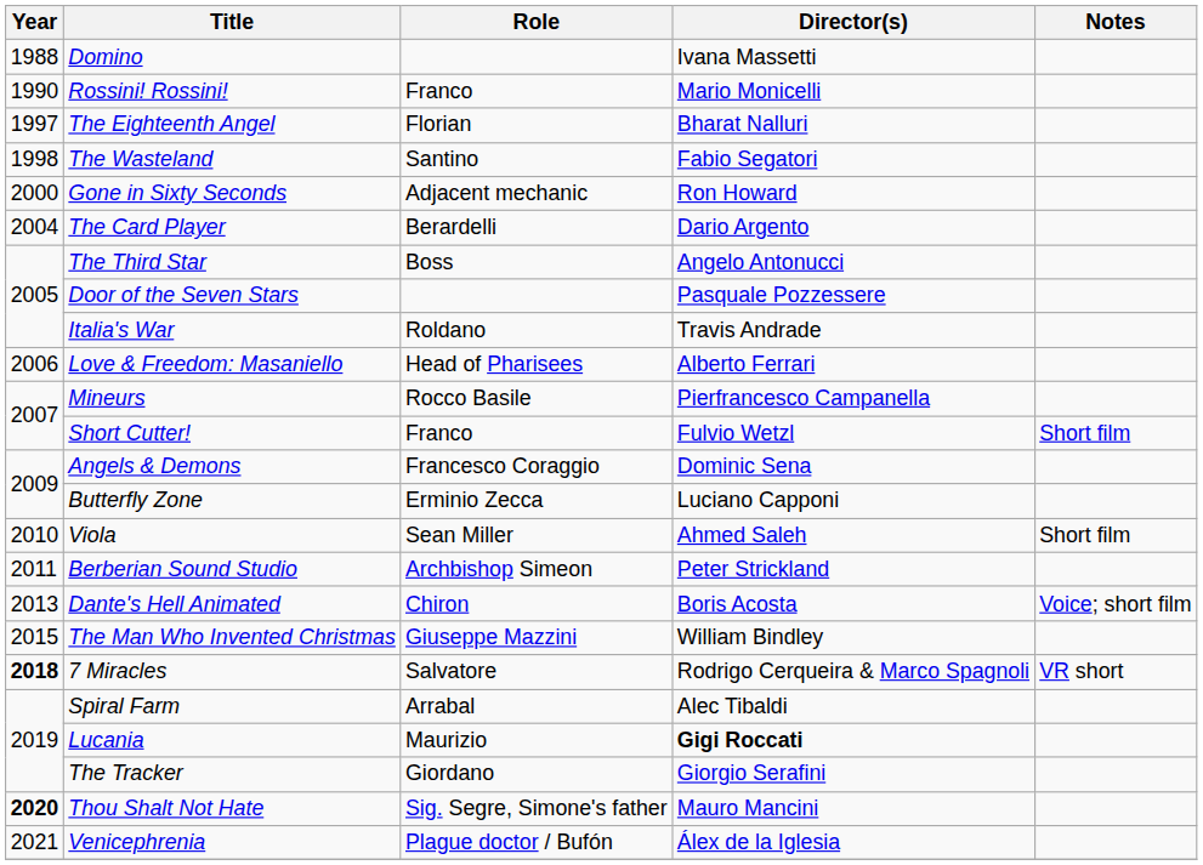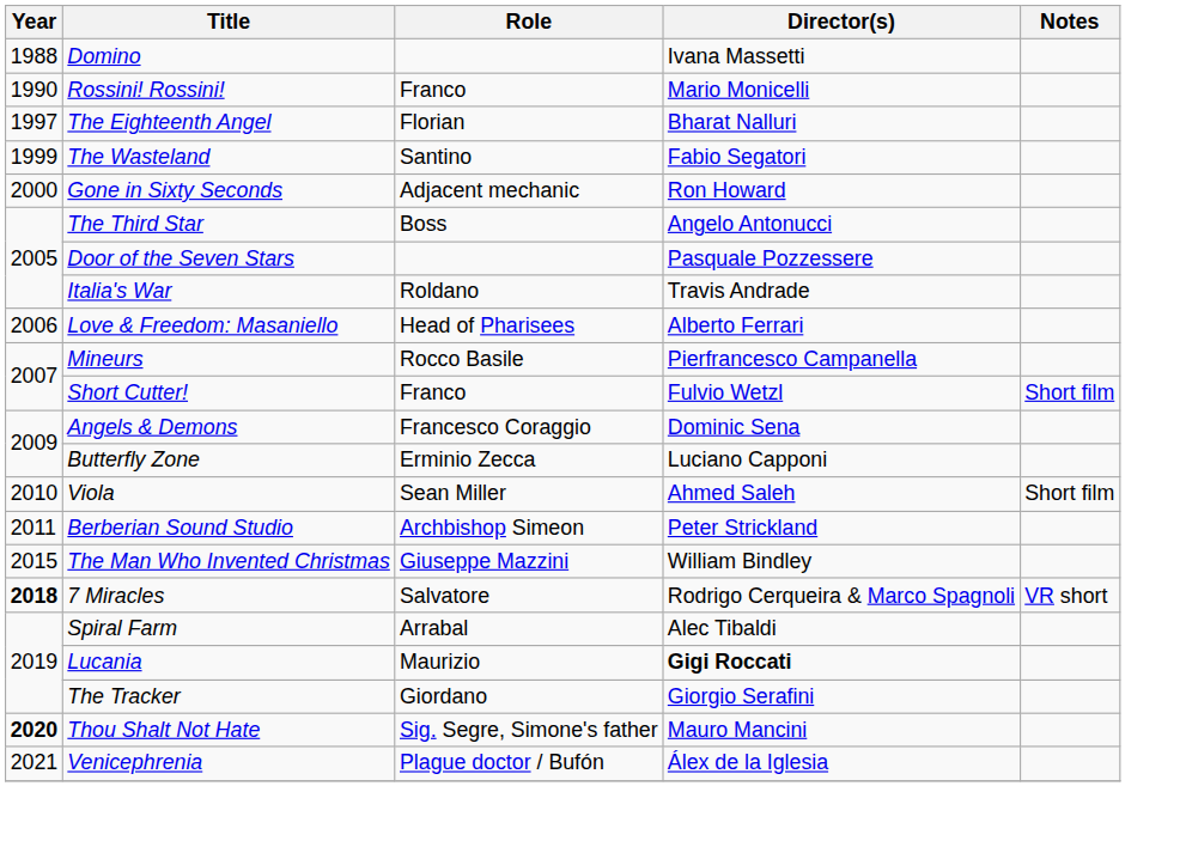 <table class="wikitable sortable">
 <tr>
 <th>Year</th>
 <th>Title</th>
 <th>Role</th>
 <th>Director(s)</th>
 <th>Notes</th>
 </tr>
 <tr>
 <td>1988</td>
 <td><em><a href='#'>Domino</a></em></td>
 <td></td>
 <td>Ivana Massetti</td>
 <td></td>
 </tr>
 <tr>
 <td>1990</td>
 <td><em><a href='#'>Rossini! Rossini!</a></em></td>
 <td>Franco</td>
 <td><a href='#'>Mario Monicelli</a></td>
 <td></td>
 </tr>
 <tr>
 <td>1997</td>
 <td><em><a href='#'>The Eighteenth Angel</a></em></td>
 <td>Florian</td>
 <td><a href='#'>Bharat Nalluri</a></td>
 <td></td>
 </tr>
 <tr>
-<td>1998</td>
+<td>1999</td>
 <td><em><a href='#'>The Wasteland</a></em></td>
 <td>Santino</td>
 <td><a href='#'>Fabio Segatori</a></td>
 <td></td>
 </tr>
 <tr>
 <td>2000</td>
 <td><em><a href='#'>Gone in Sixty Seconds</a></em></td>
 <td>Adjacent mechanic</td>
 <td><a href='#'>Ron Howard</a></td>
-<td></td>
-</tr>
-<tr>
-<td>2004</td>
-<td><em><a href='#'>The Card Player</a></em></td>
-<td>Berardelli</td>
-<td><a href='#'>Dario Argento</a></td>
 <td></td>
 </tr>
 <tr>
 <td rowspan=3>2005</td>
 <td><em><a href='#'>The Third Star</a></em></td>
 <td>Boss</td>
 <td><a href='#'>Angelo Antonucci</a></td>
 <td></td>
 </tr>
 <tr>
 <td><em><a href='#'>Door of the Seven Stars</a></em></td>
 <td></td>
 <td><a href='#'>Pasquale Pozzessere</a></td>
 <td></td>
 </tr>
 <tr>
 <td><em><a href='#'>Italia's War</a></em></td>
 <td>Roldano</td>
 <td>Travis Andrade</td>
 <td></td>
 </tr>
 <tr>
 <td>2006</td>
 <td><em><a href='#'>Love & Freedom: Masaniello</a></em></td>
 <td>Head of <a href='#'>Pharisees</a></td>
 <td><a href='#'>Alberto Ferrari</a></td>
 <td></td>
 </tr>
 <tr>
 <td rowspan=2>2007</td>
 <td><em><a href='#'>Mineurs</a></em></td>
 <td>Rocco Basile</td>
 <td><a href='#'>Pierfrancesco Campanella</a></td>
 <td></td>
 </tr>
 <tr>
 <td><em><a href='#'>Short Cutter!</a></em></td>
 <td>Franco</td>
 <td><a href='#'>Fulvio Wetzl</a></td>
 <td><a href='#'>Short film</a></td>
 </tr>
 <tr>
 <td rowspan=2>2009</td>
 <td><em><a href='#'>Angels & Demons</a></em></td>
 <td>Francesco Coraggio</td>
 <td><a href='#'>Dominic Sena</a></td>
 <td></td>
 </tr>
 <tr>
 <td><em>Butterfly Zone</em></td>
 <td>Erminio Zecca</td>
 <td>Luciano Capponi</td>
 <td></td>
 </tr>
 <tr>
 <td>2010</td>
 <td><em>Viola</em></td>
 <td>Sean Miller</td>
 <td><a href='#'>Ahmed Saleh</a></td>
 <td>Short film</td>
 </tr>
 <tr>
 <td>2011</td>
 <td><em><a href='#'>Berberian Sound Studio</a></em></td>
 <td><a href='#'>Archbishop</a> Simeon</td>
 <td><a href='#'>Peter Strickland</a></td>
 <td></td>
 </tr>
 <tr>
-<td>2013</td>
-<td><em><a href='#'>Dante's Hell Animated</a></em></td>
-<td><a href='#'>Chiron</a></td>
-<td><a href='#'>Boris Acosta</a></td>
-<td><a href='#'>Voice</a>; short film</td>
-</tr>
-<tr>
 <td>2015</td>
 <td><em><a href='#'>The Man Who Invented Christmas</a></em></td>
 <td><a href='#'>Giuseppe Mazzini</a></td>
 <td>William Bindley</td>
 <td></td>
 </tr>
 <tr>
 <td><strong>2018</strong></td>
 <td><em>7 Miracles</em></td>
 <td>Salvatore</td>
 <td>Rodrigo Cerqueira & <a href='#'>Marco Spagnoli</a></td>
 <td><a href='#'>VR</a> short</td>
 </tr>
 <tr>
 <td rowspan=3>2019</td>
 <td><em>Spiral Farm</em></td>
 <td>Arrabal</td>
 <td>Alec Tibaldi</td>
 <td></td>
 </tr>
 <tr>
 <td><em><a href='#'>Lucania</a></em></td>
 <td>Maurizio</td>
 <td><strong>Gigi Roccati</strong></td>
 <td></td>
 </tr>
 <tr>
 <td><em>The Tracker</em></td>
 <td>Giordano</td>
 <td><a href='#'>Giorgio Serafini</a></td>
 <td></td>
 </tr>
 <tr>
 <td><strong>2020</strong></td>
 <td><em><a href='#'>Thou Shalt Not Hate</a></em></td>
 <td><a href='#'>Sig.</a> Segre, Simone's father</td>
 <td><a href='#'>Mauro Mancini</a></td>
 <td></td>
 </tr>
 <tr>
 <td>2021</td>
 <td><em><a href='#'>Venicephrenia</a></em></td>
 <td><a href='#'>Plague doctor</a> / Bufón</td>
 <td><a href='#'>Álex de la Iglesia</a></td>
 <td></td>
 </tr>
 <tr>
 </tr>
 </table>
